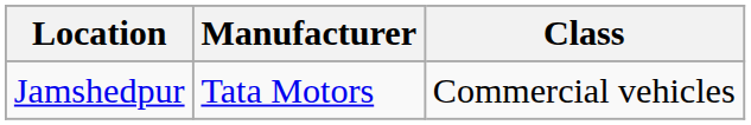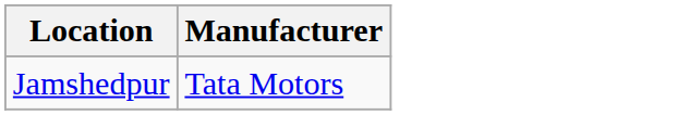 <table class="wikitable sortable" border="1">
 <tr>
 <th>Location</th>
 <th>Manufacturer</th>
-<th>Class</th>
 </tr>
 <tr>
 <td><a href='#'>Jamshedpur</a></td>
 <td><a href='#'>Tata Motors</a></td>
-<td>Commercial vehicles</td>
 </tr>
 </table>
